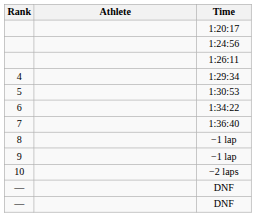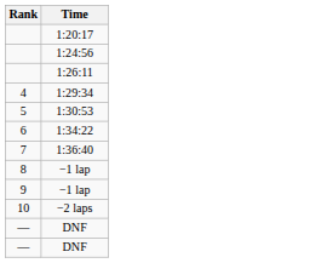 <table class=wikitable style="text-align:center">
 <tr>
 <th width=40>Rank</th>
-<th width=250>Athlete</th>
 <th width=80>Time</th>
 </tr>
 <tr>
 <td></td>
-<td align=left></td>
 <td>1:20:17</td>
 </tr>
 <tr>
 <td></td>
-<td align=left></td>
 <td>1:24:56</td>
 </tr>
 <tr>
 <td></td>
-<td align=left></td>
 <td>1:26:11</td>
 </tr>
 <tr>
 <td>4</td>
-<td align=left></td>
 <td>1:29:34</td>
 </tr>
 <tr>
 <td>5</td>
-<td align=left></td>
 <td>1:30:53</td>
 </tr>
 <tr>
 <td>6</td>
-<td align=left></td>
 <td>1:34:22</td>
 </tr>
 <tr>
 <td>7</td>
-<td align=left></td>
 <td>1:36:40</td>
 </tr>
 <tr>
 <td>8</td>
-<td align=left></td>
 <td>−1 lap</td>
 </tr>
 <tr>
 <td>9</td>
-<td align=left></td>
 <td>−1 lap</td>
 </tr>
 <tr>
 <td>10</td>
-<td align=left></td>
 <td>−2 laps</td>
 </tr>
 <tr>
 <td>—</td>
-<td align=left></td>
 <td>DNF</td>
 </tr>
 <tr>
 <td>—</td>
-<td align=left></td>
 <td>DNF</td>
 </tr>
 </table>
